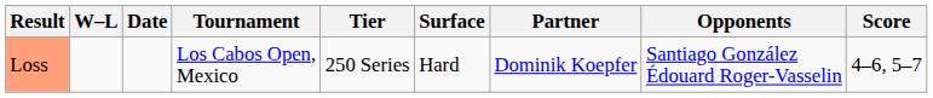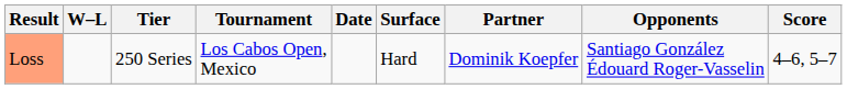 <table class="sortable wikitable nowrap">
 <tr>
 <th>Result</th>
 <th class="unsortable">W–L</th>
+<th>Tier</th>
+<th>Tournament</th>
 <th>Date</th>
-<th>Tournament</th>
-<th>Tier</th>
 <th>Surface</th>
 <th>Partner</th>
 <th>Opponents</th>
 <th class="unsortable">Score</th>
 </tr>
 <tr>
 <td bgcolor="ffa07a">Loss</td>
 <td></td>
+<td>250 Series</td>
+<td><a href='#'>Los Cabos Open</a>, <br>Mexico</td>
 <td><a href='#'></a></td>
-<td><a href='#'>Los Cabos Open</a>, <br>Mexico</td>
-<td>250 Series</td>
 <td>Hard</td>
 <td> <a href='#'>Dominik Koepfer</a></td>
 <td> <a href='#'>Santiago González</a><br> <a href='#'>Édouard Roger-Vasselin</a></td>
 <td>4–6, 5–7</td>
 </tr>
 </table>
